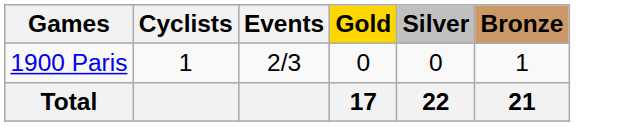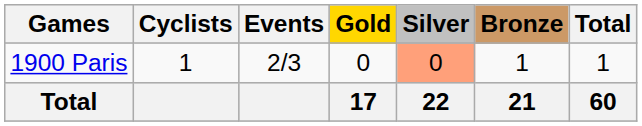 <table class="wikitable sortable" style="text-align:center">
 <tr>
 <th>Games</th>
 <th>Cyclists</th>
 <th>Events</th>
 <th style="background:gold;">Gold</th>
 <th style="background:silver;">Silver</th>
 <th style="background:#c96;">Bronze</th>
+<th>Total</th>
 </tr>
 <tr>
 <td align=left><a href='#'>1900 Paris</a></td>
 <td>1</td>
 <td>2/3</td>
 <td>0</td>
-<td>0</td>
+<td style="background: lightsalmon;">0</td>
+<td>1</td>
 <td>1</td>
 </tr>
 <tr>
 <th>Total</th>
 <th></th>
 <th></th>
 <th>17</th>
 <th>22</th>
 <th>21</th>
+<th>60</th>
 </tr>
 </table>
